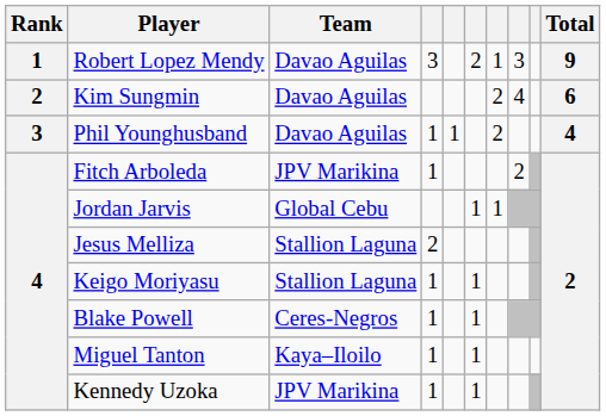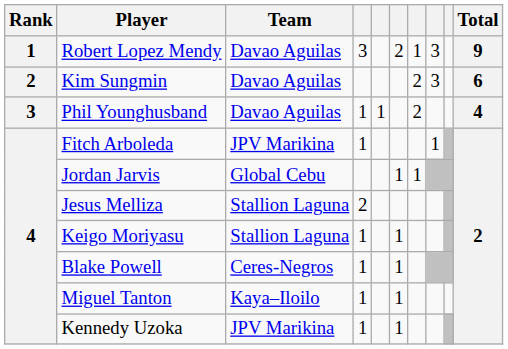 <table class="wikitable" style="text-align:center; font-size:90%">
 <tr>
 <th>Rank</th>
 <th>Player</th>
 <th>Team</th>
 <th></th>
 <th></th>
 <th></th>
 <th></th>
 <th></th>
 <th></th>
 <th>Total</th>
 </tr>
 <tr>
 <th rowspan=1>1</th>
 <td align=left> <a href='#'>Robert Lopez Mendy</a></td>
 <td align=left><a href='#'>Davao Aguilas</a></td>
 <td>3</td>
 <td></td>
 <td>2</td>
 <td>1</td>
 <td>3</td>
 <td></td>
 <th rowspan=1>9</th>
 </tr>
 <tr>
 <th rowspan=1>2</th>
 <td align=left> <a href='#'>Kim Sungmin</a></td>
 <td align=left><a href='#'>Davao Aguilas</a></td>
 <td></td>
 <td></td>
 <td></td>
 <td>2</td>
-<td>4</td>
+<td>3</td>
 <td></td>
 <th rowspan=1>6</th>
 </tr>
 <tr>
 <th rowspan=1>3</th>
 <td align=left> <a href='#'>Phil Younghusband</a></td>
 <td align=left><a href='#'>Davao Aguilas</a></td>
 <td>1</td>
 <td>1</td>
 <td></td>
 <td>2</td>
 <td></td>
 <td></td>
 <th rowspan=1>4</th>
 </tr>
 <tr>
 <th rowspan=7>4</th>
 <td align=left> <a href='#'>Fitch Arboleda</a></td>
 <td align=left><a href='#'>JPV Marikina</a></td>
 <td>1</td>
 <td></td>
 <td></td>
 <td></td>
-<td>2</td>
+<td>1</td>
 <td bgcolor="silver"></td>
 <th rowspan=7>2</th>
 </tr>
 <tr>
 <td align=left> <a href='#'>Jordan Jarvis</a></td>
 <td align=left><a href='#'>Global Cebu</a></td>
 <td></td>
 <td></td>
 <td>1</td>
 <td>1</td>
 <td bgcolor="silver" colspan=2></td>
 </tr>
 <tr>
 <td align=left> <a href='#'>Jesus Melliza</a></td>
 <td align=left><a href='#'>Stallion Laguna</a></td>
 <td>2</td>
 <td></td>
 <td></td>
 <td></td>
 <td></td>
 <td bgcolor="silver"></td>
 </tr>
 <tr>
 <td align=left> <a href='#'>Keigo Moriyasu</a></td>
 <td align=left><a href='#'>Stallion Laguna</a></td>
 <td>1</td>
 <td></td>
 <td>1</td>
 <td></td>
 <td></td>
 <td bgcolor="silver"></td>
 </tr>
 <tr>
 <td align=left> <a href='#'>Blake Powell</a></td>
 <td align=left><a href='#'>Ceres-Negros</a></td>
 <td>1</td>
 <td></td>
 <td>1</td>
 <td></td>
 <td bgcolor="silver" colspan=2></td>
 </tr>
 <tr>
 <td align=left> <a href='#'>Miguel Tanton</a></td>
 <td align=left><a href='#'>Kaya–Iloilo</a></td>
 <td>1</td>
 <td></td>
 <td>1</td>
 <td></td>
 <td></td>
 <td></td>
 </tr>
 <tr>
 <td align=left> Kennedy Uzoka</td>
 <td align=left><a href='#'>JPV Marikina</a></td>
 <td>1</td>
 <td></td>
 <td>1</td>
 <td></td>
 <td></td>
 <td bgcolor="silver"></td>
 </tr>
 </table>
